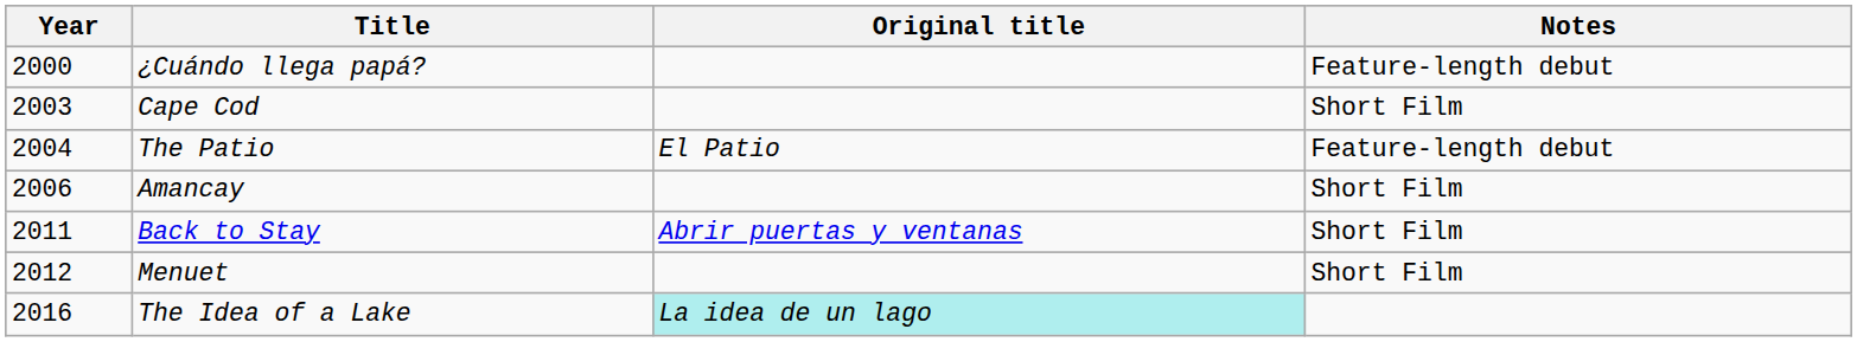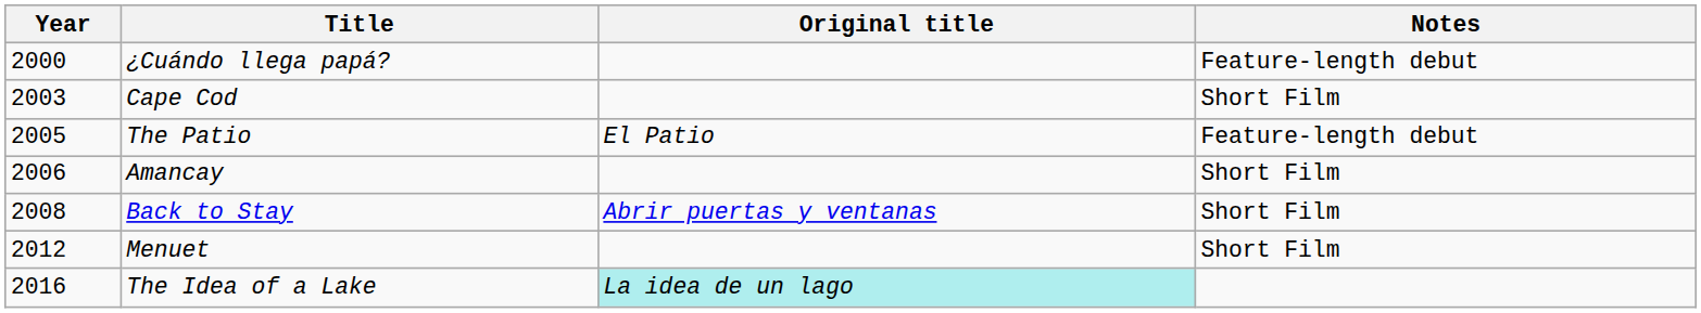 <table class="wikitable sortable" style="width:60%;">
 <tr>
 <th>Year</th>
 <th>Title</th>
 <th>Original title</th>
 <th>Notes</th>
 </tr>
 <tr>
 <td>2000</td>
 <td><em>¿Cuándo llega papá?</em></td>
 <td></td>
 <td>Feature-length debut</td>
 </tr>
 <tr>
 <td>2003</td>
 <td><em>Cape Cod</em></td>
 <td></td>
 <td>Short Film</td>
 </tr>
 <tr>
-<td>2004</td>
+<td>2005</td>
 <td><em>The Patio</em></td>
 <td><em>El Patio</em></td>
 <td>Feature-length debut</td>
 </tr>
 <tr>
 <td>2006</td>
 <td><em>Amancay</em></td>
 <td></td>
 <td>Short Film</td>
 </tr>
 <tr>
-<td>2011</td>
+<td>2008</td>
 <td><em><a href='#'>Back to Stay</a></em></td>
 <td><em><a href='#'>Abrir puertas y ventanas</a></em></td>
 <td>Short Film</td>
 </tr>
 <tr>
 <td>2012</td>
 <td><em>Menuet</em></td>
 <td></td>
 <td>Short Film</td>
 </tr>
 <tr>
 <td>2016</td>
 <td><em>The Idea of a Lake </em></td>
 <td style="background: paleturquoise;"><em>La idea de un lago</em></td>
 <td></td>
 </tr>
 </table>
